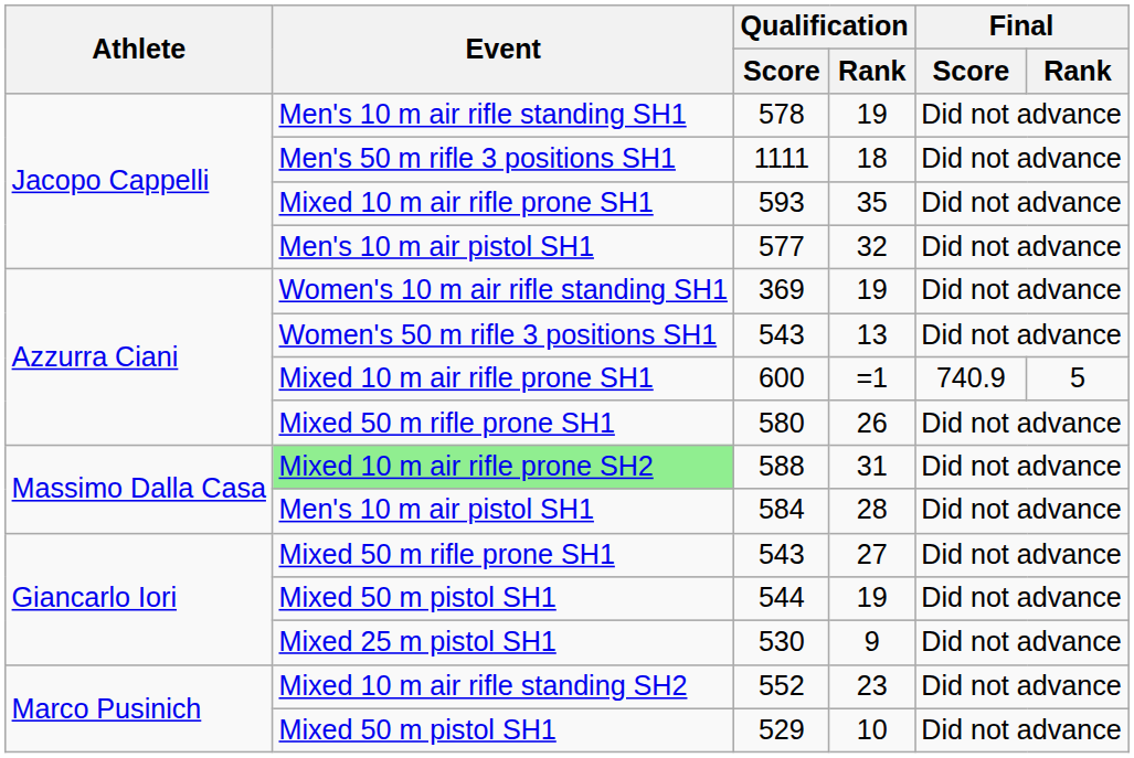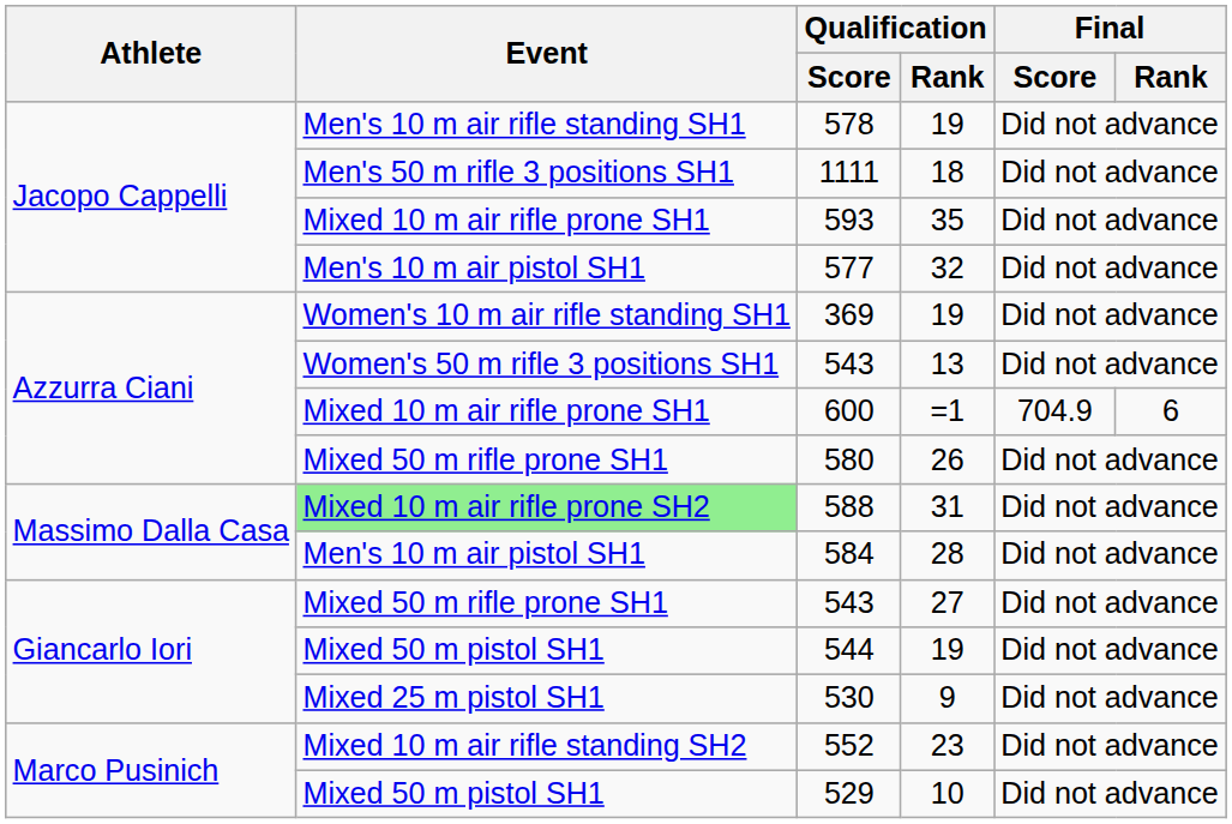 <table class=wikitable>
 <tr>
 <th rowspan="2">Athlete</th>
 <th rowspan="2">Event</th>
 <th colspan="2">Qualification</th>
 <th colspan="2">Final</th>
 </tr>
 <tr>
 <th>Score</th>
 <th>Rank</th>
 <th>Score</th>
 <th>Rank</th>
 </tr>
 <tr>
 <td rowspan="4"><a href='#'>Jacopo Cappelli</a></td>
 <td><a href='#'>Men's 10 m air rifle standing SH1</a></td>
 <td align="center">578</td>
 <td align="center">19</td>
 <td align="center" colspan="2">Did not advance</td>
 </tr>
 <tr>
 <td><a href='#'>Men's 50 m rifle 3 positions SH1</a></td>
 <td align="center">1111</td>
 <td align="center">18</td>
 <td align="center" colspan="2">Did not advance</td>
 </tr>
 <tr>
 <td><a href='#'>Mixed 10 m air rifle prone SH1</a></td>
 <td align="center">593</td>
 <td align="center">35</td>
 <td align="center" colspan="2">Did not advance</td>
 </tr>
 <tr>
 <td><a href='#'>Men's 10 m air pistol SH1</a></td>
 <td align="center">577</td>
 <td align="center">32</td>
 <td align="center" colspan="2">Did not advance</td>
 </tr>
 <tr>
 <td rowspan="4"><a href='#'>Azzurra Ciani</a></td>
 <td><a href='#'>Women's 10 m air rifle standing SH1</a></td>
 <td align="center">369</td>
 <td align="center">19</td>
 <td align="center" colspan="2">Did not advance</td>
 </tr>
 <tr>
 <td><a href='#'>Women's 50 m rifle 3 positions SH1</a></td>
 <td align="center">543</td>
 <td align="center">13</td>
 <td align="center" colspan="2">Did not advance</td>
 </tr>
 <tr>
 <td><a href='#'>Mixed 10 m air rifle prone SH1</a></td>
 <td align="center">600 </td>
 <td align="center">=1</td>
-<td align="center">740.9</td>
-<td align="center">5</td>
+<td align="center">704.9</td>
+<td align="center">6</td>
 </tr>
 <tr>
 <td><a href='#'>Mixed 50 m rifle prone SH1</a></td>
 <td align="center">580</td>
 <td align="center">26</td>
 <td align="center" colspan="2">Did not advance</td>
 </tr>
 <tr>
 <td rowspan="2"><a href='#'>Massimo Dalla Casa</a></td>
 <td style="background: lightgreen;"><a href='#'>Mixed 10 m air rifle prone SH2</a></td>
 <td align="center">588</td>
 <td align="center">31</td>
 <td align="center" colspan="2">Did not advance</td>
 </tr>
 <tr>
 <td><a href='#'>Men's 10 m air pistol SH1</a></td>
 <td align="center">584</td>
 <td align="center">28</td>
 <td align="center" colspan="2">Did not advance</td>
 </tr>
 <tr>
 <td rowspan="3"><a href='#'>Giancarlo Iori</a></td>
 <td><a href='#'>Mixed 50 m rifle prone SH1</a></td>
 <td align="center">543</td>
 <td align="center">27</td>
 <td align="center" colspan="2">Did not advance</td>
 </tr>
 <tr>
 <td><a href='#'>Mixed 50 m pistol SH1</a></td>
 <td align="center">544</td>
 <td align="center">19</td>
 <td align="center" colspan="2">Did not advance</td>
 </tr>
 <tr>
 <td><a href='#'>Mixed 25 m pistol SH1</a></td>
 <td align="center">530</td>
 <td align="center">9</td>
 <td align="center" colspan="2">Did not advance</td>
 </tr>
 <tr>
 <td rowspan="2"><a href='#'>Marco Pusinich</a></td>
 <td><a href='#'>Mixed 10 m air rifle standing SH2</a></td>
 <td align="center">552</td>
 <td align="center">23</td>
 <td align="center" colspan="2">Did not advance</td>
 </tr>
 <tr>
 <td><a href='#'>Mixed 50 m pistol SH1</a></td>
 <td align="center">529</td>
 <td align="center">10</td>
 <td align="center" colspan="2">Did not advance</td>
 </tr>
 </table>
